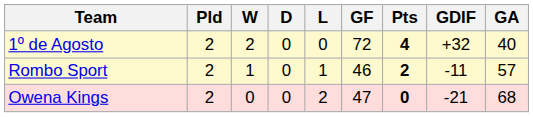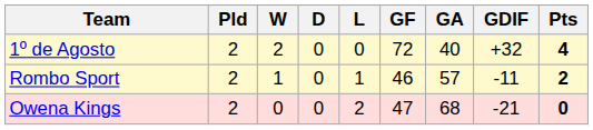 <table class=wikitable style="text-align:center" width=500>
 <tr>
 <th width=25%>Team</th>
 <th width=5%>Pld</th>
 <th width=5%>W</th>
 <th width=5%>D</th>
 <th width=5%>L</th>
 <th width=5%>GF</th>
+<th width=5%>GA</th>
+<th width=5%>GDIF</th>
 <th width=5%>Pts</th>
-<th width=5%>GDIF</th>
-<th width=5%>GA</th>
 </tr>
 <tr bgcolor=#fffacd>
 <td align="left"> <a href='#'>1º de Agosto</a></td>
 <td>2</td>
 <td>2</td>
 <td>0</td>
 <td>0</td>
 <td>72</td>
+<td>40</td>
+<td>+32</td>
 <td><strong>4</strong></td>
-<td>+32</td>
-<td>40</td>
 </tr>
 <tr bgcolor=#fffacd>
 <td align="left"> <a href='#'>Rombo Sport</a></td>
 <td>2</td>
 <td>1</td>
 <td>0</td>
 <td>1</td>
 <td>46</td>
+<td>57</td>
+<td>-11</td>
 <td><strong>2</strong></td>
-<td>-11</td>
-<td>57</td>
 </tr>
 <tr bgcolor=#ffdddd>
 <td align="left"> <a href='#'>Owena Kings</a></td>
 <td>2</td>
 <td>0</td>
 <td>0</td>
 <td>2</td>
 <td>47</td>
+<td>68</td>
+<td>-21</td>
 <td><strong>0</strong></td>
-<td>-21</td>
-<td>68</td>
 </tr>
 </table>
